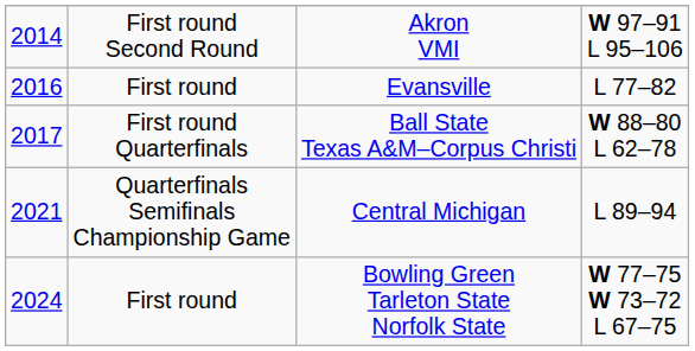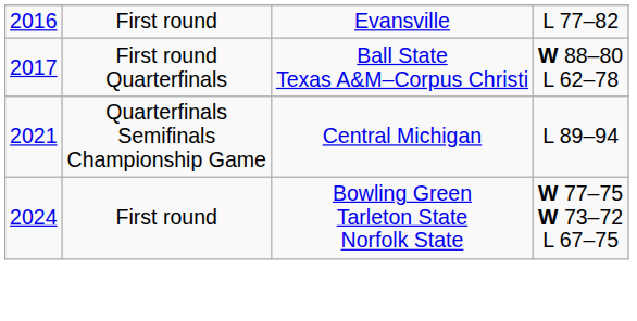 <table class="wikitable">
 <tr>
-</tr>
-<tr style="text-align:center;">
-<td><a href='#'>2014</a></td>
-<td>First round<br>Second Round</td>
-<td><a href='#'>Akron</a><br><a href='#'>VMI</a></td>
-<td><strong>W</strong> 97–91<br>L 95–106</td>
 </tr>
 <tr style="text-align:center;">
 <td><a href='#'>2016</a></td>
 <td>First round</td>
 <td><a href='#'>Evansville</a></td>
 <td>L 77–82</td>
 </tr>
 <tr style="text-align:center;">
 <td><a href='#'>2017</a></td>
 <td>First round<br>Quarterfinals</td>
 <td><a href='#'>Ball State</a><br><a href='#'>Texas A&M–Corpus Christi</a></td>
 <td><strong>W</strong> 88–80<br>L 62–78</td>
 </tr>
 <tr style="text-align:center;">
 <td><a href='#'>2021</a></td>
 <td>Quarterfinals<br>Semifinals<br>Championship Game</td>
 <td><a href='#'>Central Michigan</a></td>
 <td>L 89–94</td>
 </tr>
 <tr style="text-align:center;">
 <td><a href='#'>2024</a></td>
 <td>First round</td>
 <td><a href='#'>Bowling Green</a><br><a href='#'>Tarleton State</a><br><a href='#'>Norfolk State</a></td>
 <td><strong>W</strong> 77–75<br><strong>W</strong> 73–72<br>L 67–75</td>
 </tr>
 </table>
